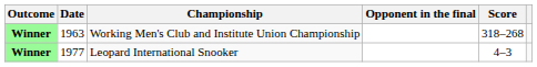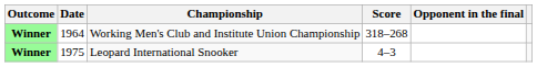 <table class="sortable wikitable plainrowheaders">
 <tr>
 <th scope="col">Outcome</th>
 <th scope="col">Date</th>
 <th scope="col">Championship</th>
+<th scope="col" align="center">Score</th>
 <th scope="col">Opponent in the final</th>
-<th scope="col" align="center">Score</th>
 <th scope="col"></th>
 </tr>
 <tr>
 <th scope="row" style="background:#98FB98">Winner</th>
-<td bgcolor="FFFFFF" style="text-align:center">1963</td>
+<td bgcolor="FFFFFF" style="text-align:center">1964</td>
 <td>Working Men's Club and Institute Union Championship</td>
+<td bgcolor="FFFFFF" style="text-align:center">318–268</td>
 <td bgcolor="FFFFFF"></td>
-<td bgcolor="FFFFFF" style="text-align:center">318–268</td>
 <td></td>
 </tr>
 <tr>
 <th scope="row" style="background:#98FB98">Winner</th>
-<td bgcolor="FFFFFF" style="text-align:center">1977</td>
+<td bgcolor="FFFFFF" style="text-align:center">1975</td>
 <td>Leopard International Snooker</td>
+<td bgcolor="FFFFFF" style="text-align:center">4–3</td>
 <td bgcolor="FFFFFF"></td>
-<td bgcolor="FFFFFF" style="text-align:center">4–3</td>
 <td></td>
 </tr>
 </table>
